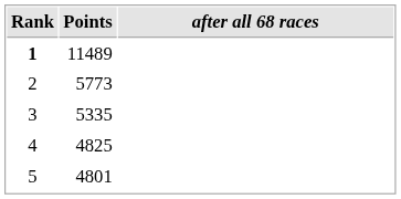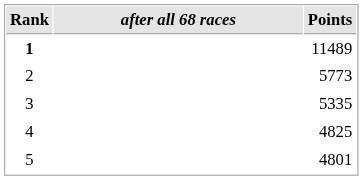 <table cellspacing="1" cellpadding="3" style="border:1px solid #aaa; font-size:86%;">
 <tr style="background:#e4e4e4;">
 <th style="border-bottom:1px solid #aaa; width:10px;">Rank</th>
+<th style="border-bottom:1px solid #aaa; width:200px;"><strong><em>after all 68 races</em></strong></th>
 <th style="border-bottom:1px solid #aaa; width:20px;">Points</th>
-<th style="border-bottom:1px solid #aaa; width:200px;"><strong><em>after all 68 races</em></strong></th>
 </tr>
 <tr>
 <td style="text-align:center;"><strong>1</strong></td>
+<td><strong></strong></td>
 <td align="right">11489</td>
-<td><strong></strong></td>
 </tr>
 <tr>
 <td style="text-align:center;">2</td>
+<td></td>
 <td align="right">5773</td>
-<td></td>
 </tr>
 <tr>
 <td style="text-align:center;">3</td>
+<td></td>
 <td align="right">5335</td>
-<td></td>
 </tr>
 <tr>
 <td style="text-align:center;">4</td>
+<td></td>
 <td align="right">4825</td>
-<td></td>
 </tr>
 <tr>
 <td style="text-align:center;">5</td>
+<td></td>
 <td align="right">4801</td>
-<td></td>
 </tr>
 </table>
